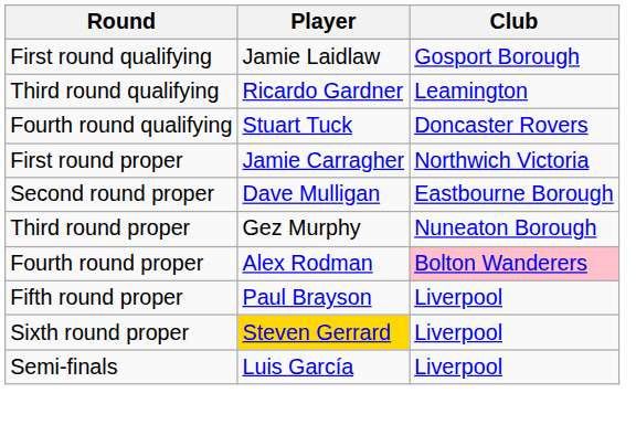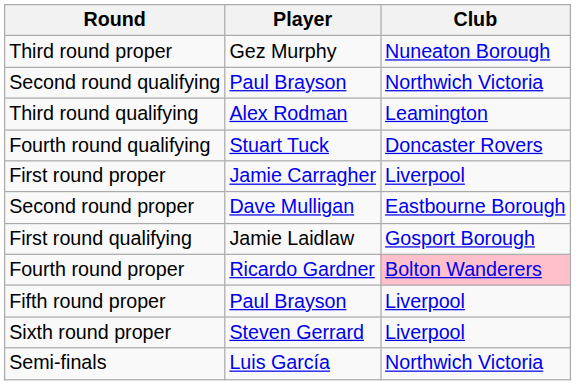 <table class=wikitable>
 <tr>
 <th>Round</th>
 <th>Player</th>
 <th>Club</th>
 </tr>
 <tr>
-<td>First round qualifying</td>
-<td>Jamie Laidlaw</td>
-<td><a href='#'>Gosport Borough</a></td>
+<td>Third round proper</td>
+<td>Gez Murphy</td>
+<td><a href='#'>Nuneaton Borough</a></td>
+</tr>
+<tr>
+<td>Second round qualifying</td>
+<td><a href='#'>Paul Brayson</a></td>
+<td><a href='#'>Northwich Victoria</a></td>
 </tr>
 <tr>
 <td>Third round qualifying</td>
-<td><a href='#'>Ricardo Gardner</a></td>
+<td><a href='#'>Alex Rodman</a></td>
 <td><a href='#'>Leamington</a></td>
 </tr>
 <tr>
 <td>Fourth round qualifying</td>
 <td><a href='#'>Stuart Tuck</a></td>
 <td><a href='#'>Doncaster Rovers</a></td>
 </tr>
 <tr>
 <td>First round proper</td>
 <td><a href='#'>Jamie Carragher</a></td>
-<td><a href='#'>Northwich Victoria</a></td>
+<td><a href='#'>Liverpool</a></td>
 </tr>
 <tr>
 <td>Second round proper</td>
 <td><a href='#'>Dave Mulligan</a></td>
 <td><a href='#'>Eastbourne Borough</a></td>
 </tr>
 <tr>
-<td>Third round proper</td>
-<td>Gez Murphy</td>
-<td><a href='#'>Nuneaton Borough</a></td>
+<td>First round qualifying</td>
+<td>Jamie Laidlaw</td>
+<td><a href='#'>Gosport Borough</a></td>
 </tr>
 <tr>
 <td>Fourth round proper</td>
-<td><a href='#'>Alex Rodman</a></td>
+<td><a href='#'>Ricardo Gardner</a></td>
 <td style="background: pink;"><a href='#'>Bolton Wanderers</a></td>
 </tr>
 <tr>
 <td>Fifth round proper</td>
 <td><a href='#'>Paul Brayson</a></td>
 <td><a href='#'>Liverpool</a></td>
 </tr>
 <tr>
 <td>Sixth round proper</td>
-<td style="background: gold;"><a href='#'>Steven Gerrard</a></td>
+<td><a href='#'>Steven Gerrard</a></td>
 <td><a href='#'>Liverpool</a></td>
 </tr>
 <tr>
 <td>Semi-finals</td>
 <td><a href='#'>Luis García</a></td>
-<td><a href='#'>Liverpool</a></td>
+<td><a href='#'>Northwich Victoria</a></td>
 </tr>
 </table>
